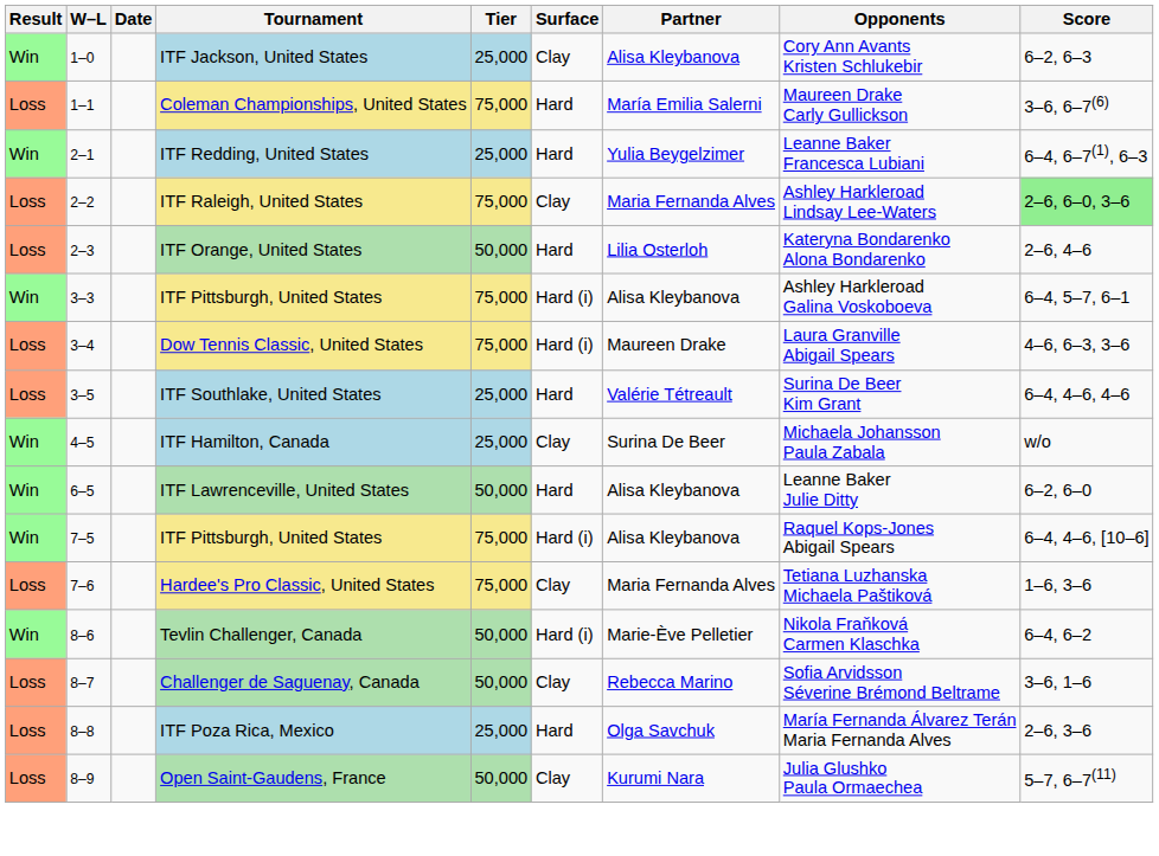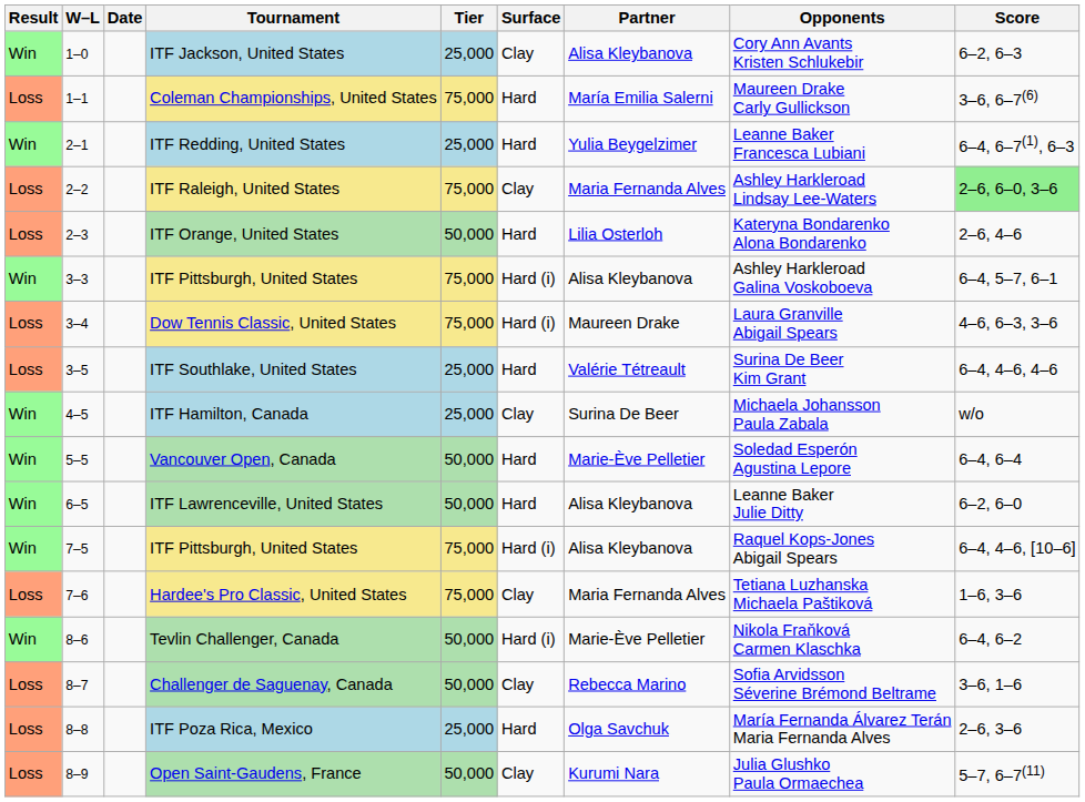 <table class=wikitable style="font-size:97%">
 <tr>
 <th>Result</th>
 <th class="unsortable">W–L</th>
 <th>Date</th>
 <th>Tournament</th>
 <th>Tier</th>
 <th>Surface</th>
 <th>Partner</th>
 <th>Opponents</th>
 <th class="unsortable">Score</th>
 </tr>
 <tr>
 <td style="background:#98fb98;">Win</td>
 <td><small>1–0</small></td>
 <td></td>
 <td style="background:lightblue;">ITF Jackson, United States</td>
 <td style="background:lightblue;">25,000</td>
 <td>Clay</td>
 <td> <a href='#'>Alisa Kleybanova</a></td>
 <td> <a href='#'>Cory Ann Avants</a> <br>  <a href='#'>Kristen Schlukebir</a></td>
 <td>6–2, 6–3</td>
 </tr>
 <tr>
 <td style="background:#ffa07a;">Loss</td>
 <td><small>1–1</small></td>
 <td></td>
 <td style="background:#f7e98e;"><a href='#'>Coleman Championships</a>, United States</td>
 <td style="background:#f7e98e;">75,000</td>
 <td>Hard</td>
 <td> <a href='#'>María Emilia Salerni</a></td>
 <td> <a href='#'>Maureen Drake</a> <br>  <a href='#'>Carly Gullickson</a></td>
 <td>3–6, 6–7<sup>(6)</sup></td>
 </tr>
 <tr>
 <td style="background:#98fb98;">Win</td>
 <td><small>2–1</small></td>
 <td></td>
 <td style="background:lightblue;">ITF Redding, United States</td>
 <td style="background:lightblue;">25,000</td>
 <td>Hard</td>
 <td> <a href='#'>Yulia Beygelzimer</a></td>
 <td> <a href='#'>Leanne Baker</a> <br>  <a href='#'>Francesca Lubiani</a></td>
 <td>6–4, 6–7<sup>(1)</sup>, 6–3</td>
 </tr>
 <tr>
 <td style="background:#ffa07a;">Loss</td>
 <td><small>2–2</small></td>
 <td></td>
 <td style="background:#f7e98e;">ITF Raleigh, United States</td>
 <td style="background:#f7e98e;">75,000</td>
 <td>Clay</td>
 <td> <a href='#'>Maria Fernanda Alves</a></td>
 <td> <a href='#'>Ashley Harkleroad</a> <br>  <a href='#'>Lindsay Lee-Waters</a></td>
 <td style="background: lightgreen;">2–6, 6–0, 3–6</td>
 </tr>
 <tr>
 <td style="background:#ffa07a;">Loss</td>
 <td><small>2–3</small></td>
 <td></td>
 <td style="background:#addfad;">ITF Orange, United States</td>
 <td style="background:#addfad;">50,000</td>
 <td>Hard</td>
 <td> <a href='#'>Lilia Osterloh</a></td>
 <td> <a href='#'>Kateryna Bondarenko</a> <br>  <a href='#'>Alona Bondarenko</a></td>
 <td>2–6, 4–6</td>
 </tr>
 <tr>
 <td style="background:#98fb98;">Win</td>
 <td><small>3–3</small></td>
 <td></td>
 <td style="background:#f7e98e;">ITF Pittsburgh, United States</td>
 <td style="background:#f7e98e;">75,000</td>
 <td>Hard (i)</td>
 <td> Alisa Kleybanova</td>
 <td> Ashley Harkleroad <br>  <a href='#'>Galina Voskoboeva</a></td>
 <td>6–4, 5–7, 6–1</td>
 </tr>
 <tr>
 <td style="background:#ffa07a;">Loss</td>
 <td><small>3–4</small></td>
 <td></td>
 <td style="background:#f7e98e;"><a href='#'>Dow Tennis Classic</a>, United States</td>
 <td style="background:#f7e98e;">75,000</td>
 <td>Hard (i)</td>
 <td> Maureen Drake</td>
 <td> <a href='#'>Laura Granville</a> <br>  <a href='#'>Abigail Spears</a></td>
 <td>4–6, 6–3, 3–6</td>
 </tr>
 <tr>
 <td style="background:#ffa07a;">Loss</td>
 <td><small>3–5</small></td>
 <td></td>
 <td style="background:lightblue;">ITF Southlake, United States</td>
 <td style="background:lightblue;">25,000</td>
 <td>Hard</td>
 <td> <a href='#'>Valérie Tétreault</a></td>
 <td> <a href='#'>Surina De Beer</a> <br>  <a href='#'>Kim Grant</a></td>
 <td>6–4, 4–6, 4–6</td>
 </tr>
 <tr>
 <td style="background:#98fb98;">Win</td>
 <td><small>4–5</small></td>
 <td></td>
 <td style="background:lightblue;">ITF Hamilton, Canada</td>
 <td style="background:lightblue;">25,000</td>
 <td>Clay</td>
 <td> Surina De Beer</td>
 <td> <a href='#'>Michaela Johansson</a> <br>  <a href='#'>Paula Zabala</a></td>
 <td>w/o</td>
 </tr>
 <tr>
 <td style="background:#98fb98;">Win</td>
+<td><small>5–5</small></td>
+<td></td>
+<td style="background:#addfad;"><a href='#'>Vancouver Open</a>, Canada</td>
+<td style="background:#addfad;">50,000</td>
+<td>Hard</td>
+<td> <a href='#'>Marie-Ève Pelletier</a></td>
+<td> <a href='#'>Soledad Esperón</a> <br>  <a href='#'>Agustina Lepore</a></td>
+<td>6–4, 6–4</td>
+</tr>
+<tr>
+<td style="background:#98fb98;">Win</td>
 <td><small>6–5</small></td>
 <td></td>
 <td style="background:#addfad;">ITF Lawrenceville, United States</td>
 <td style="background:#addfad;">50,000</td>
 <td>Hard</td>
 <td> Alisa Kleybanova</td>
 <td> Leanne Baker <br>  <a href='#'>Julie Ditty</a></td>
 <td>6–2, 6–0</td>
 </tr>
 <tr>
 <td style="background:#98fb98;">Win</td>
 <td><small>7–5</small></td>
 <td></td>
 <td style="background:#f7e98e;">ITF Pittsburgh, United States</td>
 <td style="background:#f7e98e;">75,000</td>
 <td>Hard (i)</td>
 <td> Alisa Kleybanova</td>
 <td> <a href='#'>Raquel Kops-Jones</a> <br>  Abigail Spears</td>
 <td>6–4, 4–6, [10–6]</td>
 </tr>
 <tr>
 <td style="background:#ffa07a;">Loss</td>
 <td><small>7–6</small></td>
 <td></td>
 <td style="background:#f7e98e;"><a href='#'>Hardee's Pro Classic</a>, United States</td>
 <td style="background:#f7e98e;">75,000</td>
 <td>Clay</td>
 <td> Maria Fernanda Alves</td>
 <td> <a href='#'>Tetiana Luzhanska</a> <br>  <a href='#'>Michaela Paštiková</a></td>
 <td>1–6, 3–6</td>
 </tr>
 <tr>
 <td style="background:#98fb98;">Win</td>
 <td><small>8–6</small></td>
 <td></td>
 <td style="background:#addfad;">Tevlin Challenger, Canada</td>
 <td style="background:#addfad;">50,000</td>
 <td>Hard (i)</td>
 <td> Marie-Ève Pelletier</td>
 <td> <a href='#'>Nikola Fraňková</a> <br>  <a href='#'>Carmen Klaschka</a></td>
 <td>6–4, 6–2</td>
 </tr>
 <tr>
 <td style="background:#ffa07a;">Loss</td>
 <td><small>8–7</small></td>
 <td></td>
 <td style="background:#addfad;"><a href='#'>Challenger de Saguenay</a>, Canada</td>
 <td style="background:#addfad;">50,000</td>
 <td>Clay</td>
 <td> <a href='#'>Rebecca Marino</a></td>
 <td> <a href='#'>Sofia Arvidsson</a> <br>  <a href='#'>Séverine Brémond Beltrame</a></td>
 <td>3–6, 1–6</td>
 </tr>
 <tr>
 <td style="background:#ffa07a;">Loss</td>
 <td><small>8–8</small></td>
 <td></td>
 <td style="background:lightblue;">ITF Poza Rica, Mexico</td>
 <td style="background:lightblue;">25,000</td>
 <td>Hard</td>
 <td> <a href='#'>Olga Savchuk</a></td>
 <td> <a href='#'>María Fernanda Álvarez Terán</a> <br>  Maria Fernanda Alves</td>
 <td>2–6, 3–6</td>
 </tr>
 <tr>
 <td style="background:#ffa07a;">Loss</td>
 <td><small>8–9</small></td>
 <td><a href='#'></a></td>
 <td style="background:#addfad;"><a href='#'>Open Saint-Gaudens</a>, France</td>
 <td style="background:#addfad;">50,000</td>
 <td>Clay</td>
 <td> <a href='#'>Kurumi Nara</a></td>
 <td> <a href='#'>Julia Glushko</a> <br>  <a href='#'>Paula Ormaechea</a></td>
 <td>5–7, 6–7<sup>(11)</sup></td>
 </tr>
 </table>
